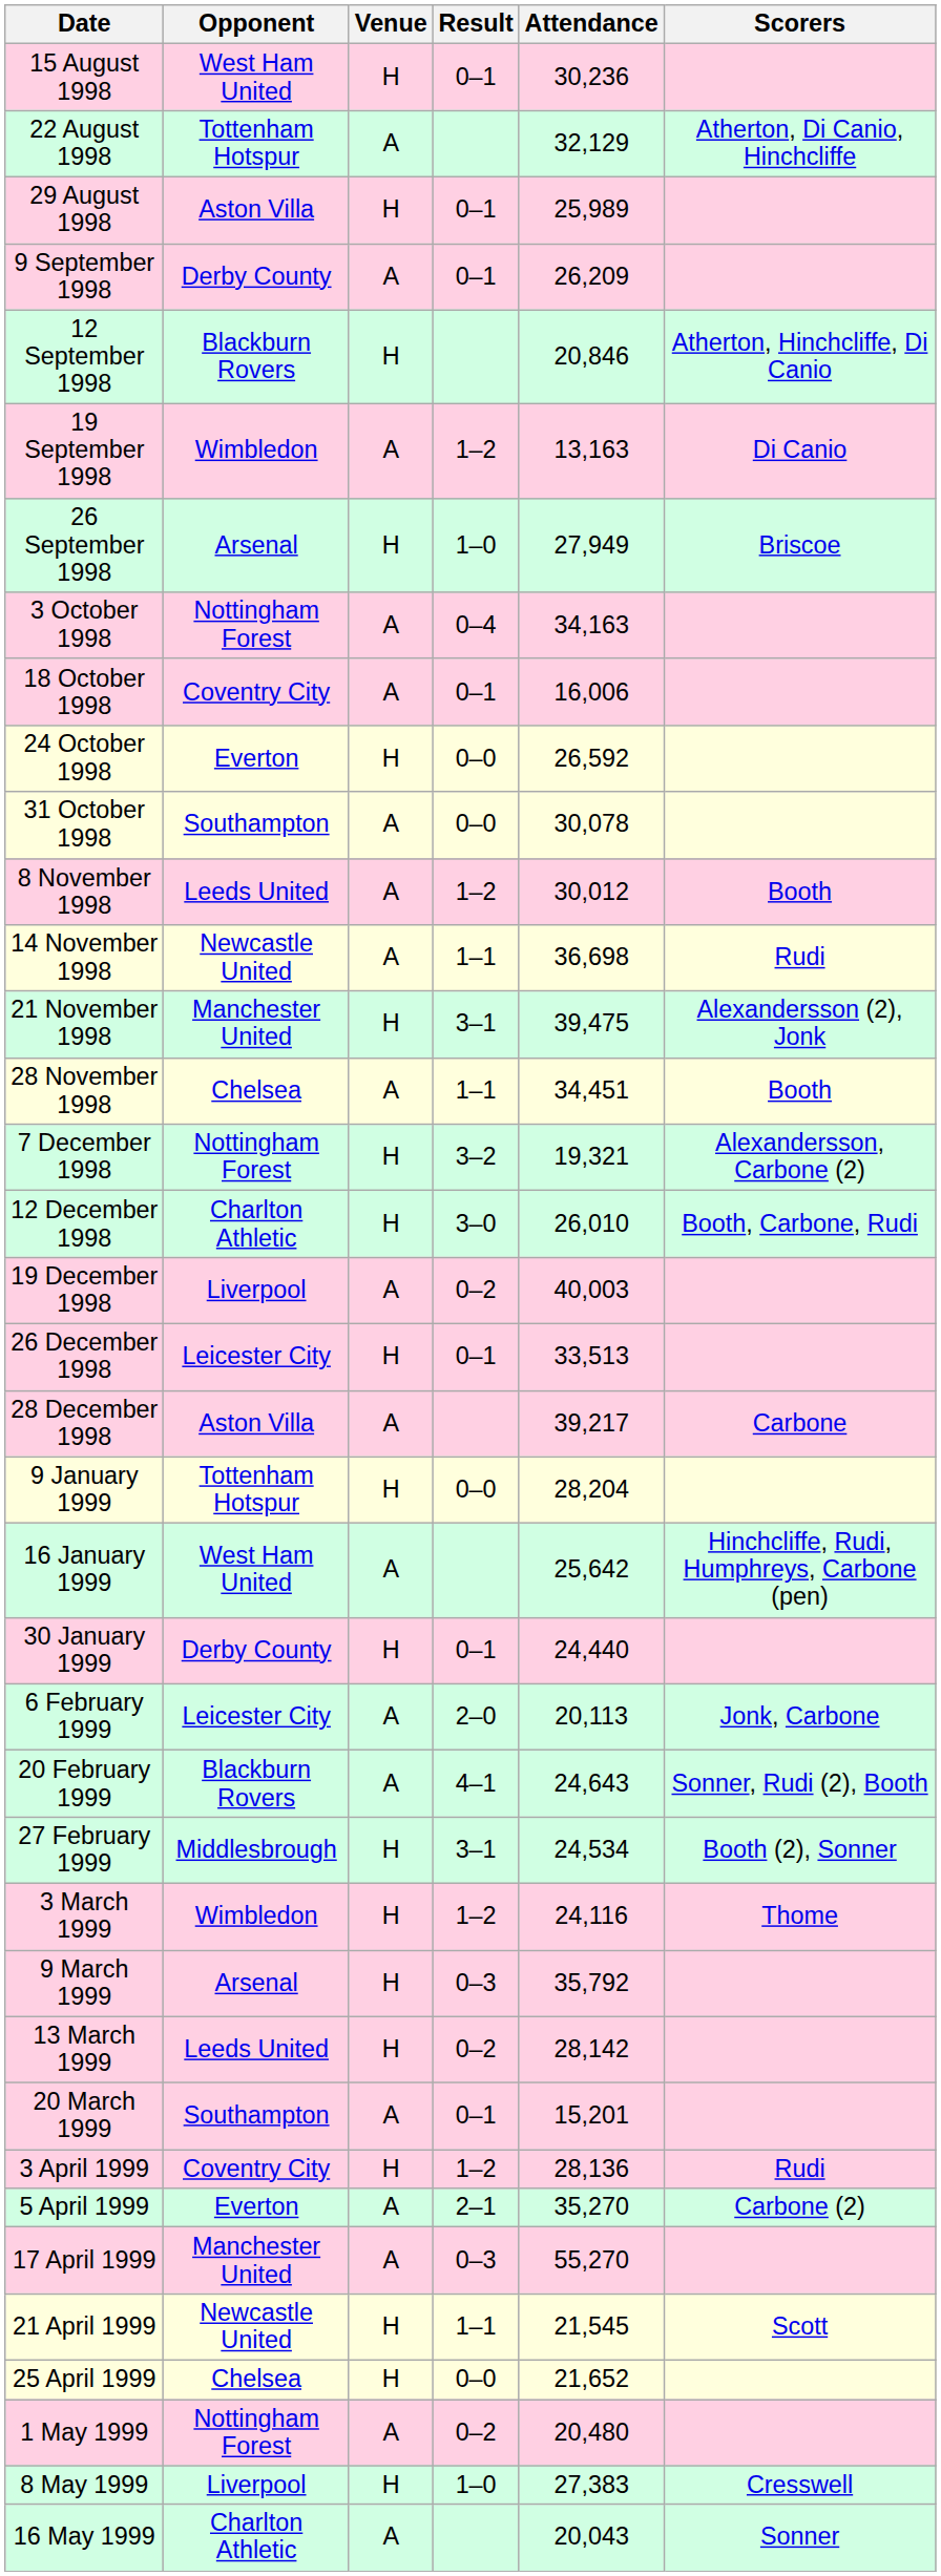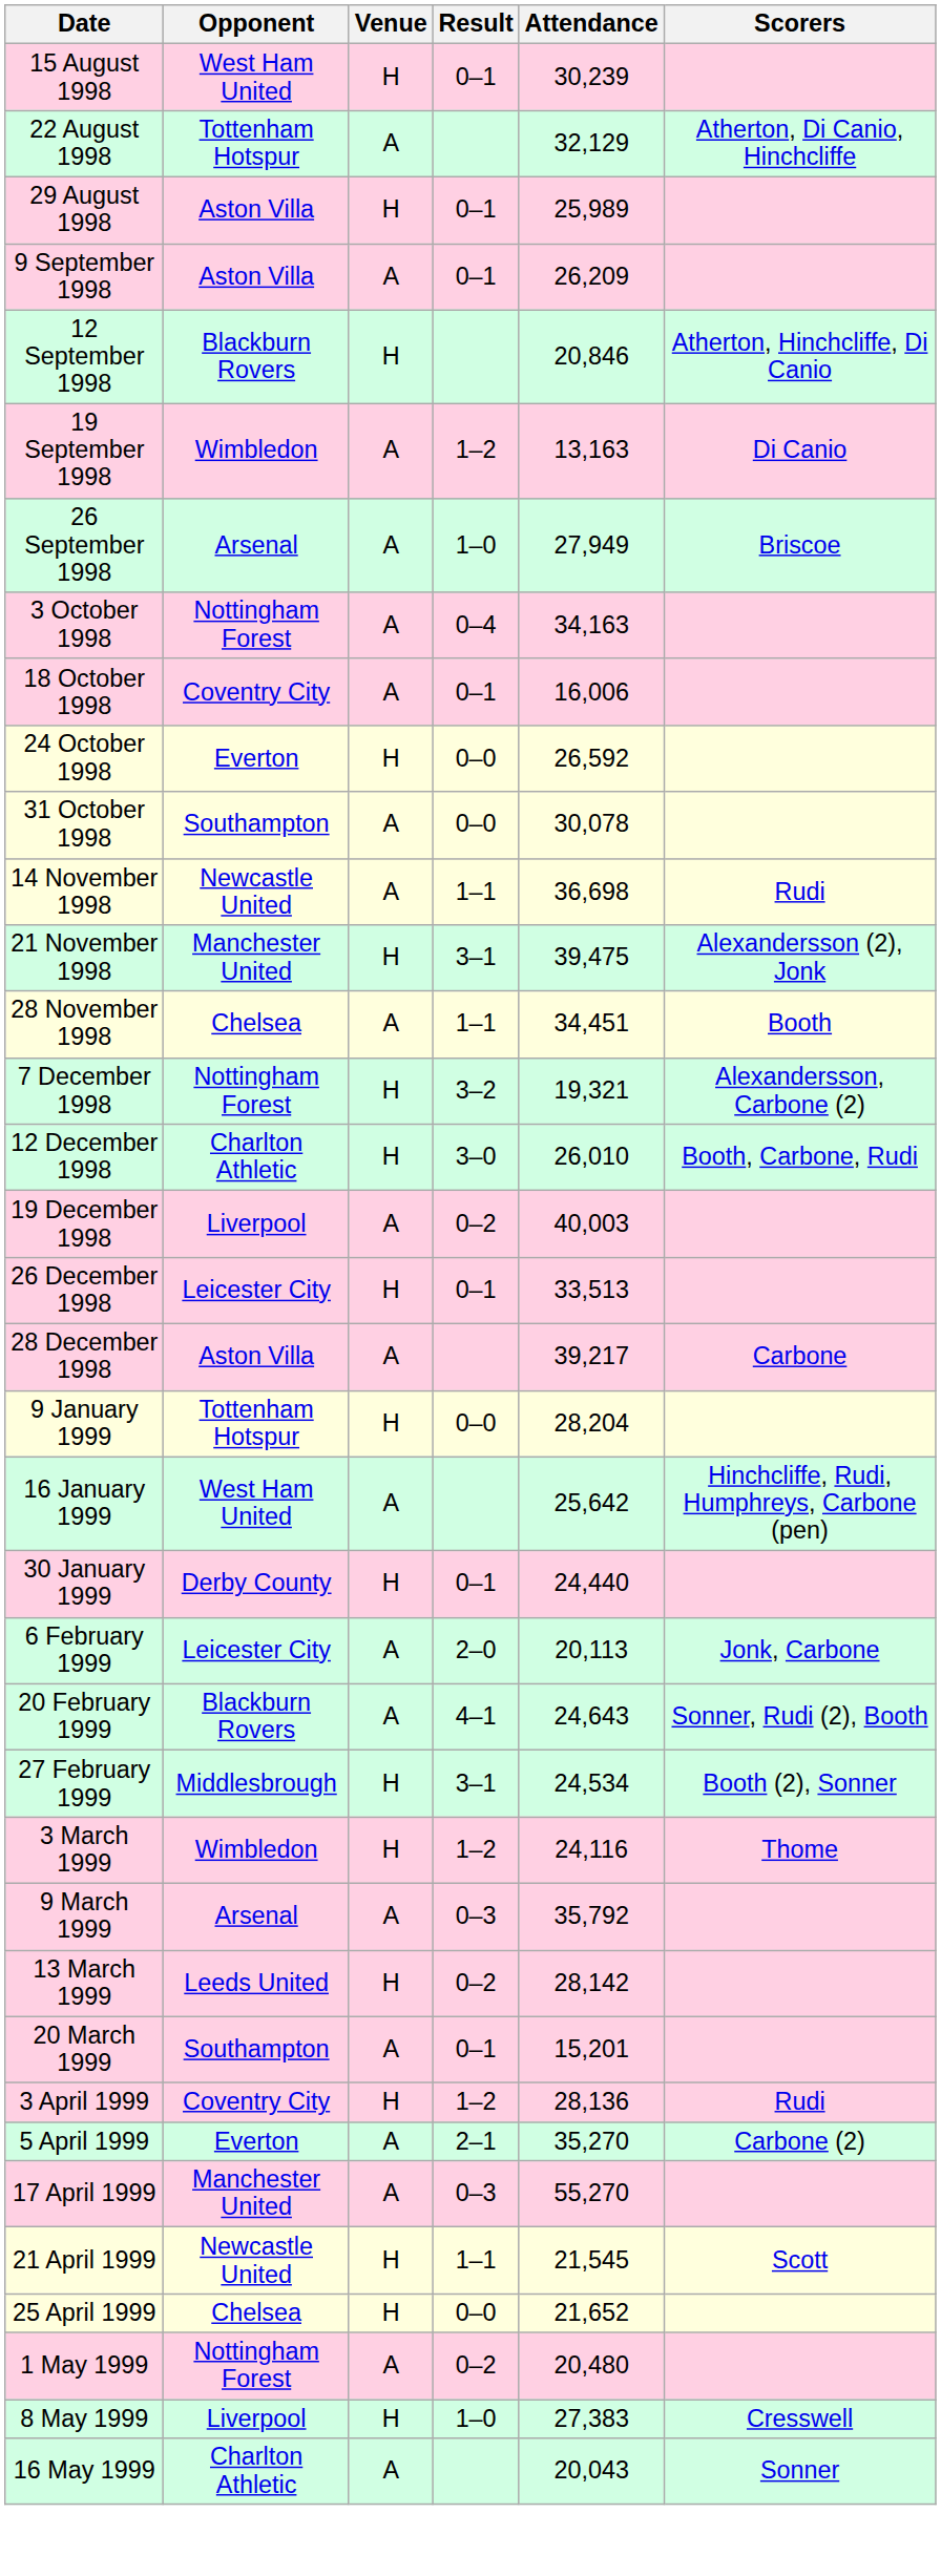 <table class="wikitable sortable" style="text-align:center;">
 <tr>
 <th>Date</th>
 <th>Opponent</th>
 <th>Venue</th>
 <th>Result</th>
 <th>Attendance</th>
 <th>Scorers</th>
 </tr>
 <tr style="background:#ffd0e3;">
 <td>15 August 1998</td>
 <td><a href='#'>West Ham United</a></td>
 <td>H</td>
 <td>0–1</td>
-<td>30,236</td>
+<td>30,239</td>
 <td></td>
 </tr>
 <tr style="background:#d0ffe3;">
 <td>22 August 1998</td>
 <td><a href='#'>Tottenham Hotspur</a></td>
 <td>A</td>
 <td></td>
 <td>32,129</td>
 <td><a href='#'>Atherton</a>, <a href='#'>Di Canio</a>, <a href='#'>Hinchcliffe</a></td>
 </tr>
 <tr style="background:#ffd0e3;">
 <td>29 August 1998</td>
 <td><a href='#'>Aston Villa</a></td>
 <td>H</td>
 <td>0–1</td>
 <td>25,989</td>
 <td></td>
 </tr>
 <tr style="background:#ffd0e3;">
 <td>9 September 1998</td>
-<td><a href='#'>Derby County</a></td>
+<td><a href='#'>Aston Villa</a></td>
 <td>A</td>
 <td>0–1</td>
 <td>26,209</td>
 <td></td>
 </tr>
 <tr style="background:#d0ffe3;">
 <td>12 September 1998</td>
 <td><a href='#'>Blackburn Rovers</a></td>
 <td>H</td>
 <td></td>
 <td>20,846</td>
 <td><a href='#'>Atherton</a>, <a href='#'>Hinchcliffe</a>, <a href='#'>Di Canio</a></td>
 </tr>
 <tr style="background:#ffd0e3;">
 <td>19 September 1998</td>
 <td><a href='#'>Wimbledon</a></td>
 <td>A</td>
 <td>1–2</td>
 <td>13,163</td>
 <td><a href='#'>Di Canio</a></td>
 </tr>
 <tr style="background:#d0ffe3;">
 <td>26 September 1998</td>
 <td><a href='#'>Arsenal</a></td>
-<td>H</td>
+<td>A</td>
 <td>1–0</td>
 <td>27,949</td>
 <td><a href='#'>Briscoe</a></td>
 </tr>
 <tr style="background:#ffd0e3;">
 <td>3 October 1998</td>
 <td><a href='#'>Nottingham Forest</a></td>
 <td>A</td>
 <td>0–4</td>
 <td>34,163</td>
 <td></td>
 </tr>
 <tr style="background:#ffd0e3;">
 <td>18 October 1998</td>
 <td><a href='#'>Coventry City</a></td>
 <td>A</td>
 <td>0–1</td>
 <td>16,006</td>
 <td></td>
 </tr>
 <tr style="background:#ffd;">
 <td>24 October 1998</td>
 <td><a href='#'>Everton</a></td>
 <td>H</td>
 <td>0–0</td>
 <td>26,592</td>
 <td></td>
 </tr>
 <tr style="background:#ffd;">
 <td>31 October 1998</td>
 <td><a href='#'>Southampton</a></td>
 <td>A</td>
 <td>0–0</td>
 <td>30,078</td>
 <td></td>
-</tr>
-<tr style="background:#ffd0e3;">
-<td>8 November 1998</td>
-<td><a href='#'>Leeds United</a></td>
-<td>A</td>
-<td>1–2</td>
-<td>30,012</td>
-<td><a href='#'>Booth</a></td>
 </tr>
 <tr style="background:#ffd;">
 <td>14 November 1998</td>
 <td><a href='#'>Newcastle United</a></td>
 <td>A</td>
 <td>1–1</td>
 <td>36,698</td>
 <td><a href='#'>Rudi</a></td>
 </tr>
 <tr style="background:#d0ffe3;">
 <td>21 November 1998</td>
 <td><a href='#'>Manchester United</a></td>
 <td>H</td>
 <td>3–1</td>
 <td>39,475</td>
 <td><a href='#'>Alexandersson</a> (2), <a href='#'>Jonk</a></td>
 </tr>
 <tr style="background:#ffd;">
 <td>28 November 1998</td>
 <td><a href='#'>Chelsea</a></td>
 <td>A</td>
 <td>1–1</td>
 <td>34,451</td>
 <td><a href='#'>Booth</a></td>
 </tr>
 <tr style="background:#d0ffe3;">
 <td>7 December 1998</td>
 <td><a href='#'>Nottingham Forest</a></td>
 <td>H</td>
 <td>3–2</td>
 <td>19,321</td>
 <td><a href='#'>Alexandersson</a>, <a href='#'>Carbone</a> (2)</td>
 </tr>
 <tr style="background:#d0ffe3;">
 <td>12 December 1998</td>
 <td><a href='#'>Charlton Athletic</a></td>
 <td>H</td>
 <td>3–0</td>
 <td>26,010</td>
 <td><a href='#'>Booth</a>, <a href='#'>Carbone</a>, <a href='#'>Rudi</a></td>
 </tr>
 <tr style="background:#ffd0e3;">
 <td>19 December 1998</td>
 <td><a href='#'>Liverpool</a></td>
 <td>A</td>
 <td>0–2</td>
 <td>40,003</td>
 <td></td>
 </tr>
 <tr style="background:#ffd0e3;">
 <td>26 December 1998</td>
 <td><a href='#'>Leicester City</a></td>
 <td>H</td>
 <td>0–1</td>
 <td>33,513</td>
 <td></td>
 </tr>
 <tr style="background:#ffd0e3;">
 <td>28 December 1998</td>
 <td><a href='#'>Aston Villa</a></td>
 <td>A</td>
 <td></td>
 <td>39,217</td>
 <td><a href='#'>Carbone</a></td>
 </tr>
 <tr style="background:#ffd;">
 <td>9 January 1999</td>
 <td><a href='#'>Tottenham Hotspur</a></td>
 <td>H</td>
 <td>0–0</td>
 <td>28,204</td>
 <td></td>
 </tr>
 <tr style="background:#d0ffe3;">
 <td>16 January 1999</td>
 <td><a href='#'>West Ham United</a></td>
 <td>A</td>
 <td></td>
 <td>25,642</td>
 <td><a href='#'>Hinchcliffe</a>, <a href='#'>Rudi</a>, <a href='#'>Humphreys</a>, <a href='#'>Carbone</a> (pen)</td>
 </tr>
 <tr style="background:#ffd0e3;">
 <td>30 January 1999</td>
 <td><a href='#'>Derby County</a></td>
 <td>H</td>
 <td>0–1</td>
 <td>24,440</td>
 <td></td>
 </tr>
 <tr style="background:#d0ffe3;">
 <td>6 February 1999</td>
 <td><a href='#'>Leicester City</a></td>
 <td>A</td>
 <td>2–0</td>
 <td>20,113</td>
 <td><a href='#'>Jonk</a>, <a href='#'>Carbone</a></td>
 </tr>
 <tr style="background:#d0ffe3;">
 <td>20 February 1999</td>
 <td><a href='#'>Blackburn Rovers</a></td>
 <td>A</td>
 <td>4–1</td>
 <td>24,643</td>
 <td><a href='#'>Sonner</a>, <a href='#'>Rudi</a> (2), <a href='#'>Booth</a></td>
 </tr>
 <tr style="background:#d0ffe3;">
 <td>27 February 1999</td>
 <td><a href='#'>Middlesbrough</a></td>
 <td>H</td>
 <td>3–1</td>
 <td>24,534</td>
 <td><a href='#'>Booth</a> (2), <a href='#'>Sonner</a></td>
 </tr>
 <tr style="background:#ffd0e3;">
 <td>3 March 1999</td>
 <td><a href='#'>Wimbledon</a></td>
 <td>H</td>
 <td>1–2</td>
 <td>24,116</td>
 <td><a href='#'>Thome</a></td>
 </tr>
 <tr style="background:#ffd0e3;">
 <td>9 March 1999</td>
 <td><a href='#'>Arsenal</a></td>
-<td>H</td>
+<td>A</td>
 <td>0–3</td>
 <td>35,792</td>
 <td></td>
 </tr>
 <tr style="background:#ffd0e3;">
 <td>13 March 1999</td>
 <td><a href='#'>Leeds United</a></td>
 <td>H</td>
 <td>0–2</td>
 <td>28,142</td>
 <td></td>
 </tr>
 <tr style="background:#ffd0e3;">
 <td>20 March 1999</td>
 <td><a href='#'>Southampton</a></td>
 <td>A</td>
 <td>0–1</td>
 <td>15,201</td>
 <td></td>
 </tr>
 <tr style="background:#ffd0e3;">
 <td>3 April 1999</td>
 <td><a href='#'>Coventry City</a></td>
 <td>H</td>
 <td>1–2</td>
 <td>28,136</td>
 <td><a href='#'>Rudi</a></td>
 </tr>
 <tr style="background:#d0ffe3;">
 <td>5 April 1999</td>
 <td><a href='#'>Everton</a></td>
 <td>A</td>
 <td>2–1</td>
 <td>35,270</td>
 <td><a href='#'>Carbone</a> (2)</td>
 </tr>
 <tr style="background:#ffd0e3;">
 <td>17 April 1999</td>
 <td><a href='#'>Manchester United</a></td>
 <td>A</td>
 <td>0–3</td>
 <td>55,270</td>
 <td></td>
 </tr>
 <tr style="background:#ffd;">
 <td>21 April 1999</td>
 <td><a href='#'>Newcastle United</a></td>
 <td>H</td>
 <td>1–1</td>
 <td>21,545</td>
 <td><a href='#'>Scott</a></td>
 </tr>
 <tr style="background:#ffd;">
 <td>25 April 1999</td>
 <td><a href='#'>Chelsea</a></td>
 <td>H</td>
 <td>0–0</td>
 <td>21,652</td>
 <td></td>
 </tr>
 <tr style="background:#ffd0e3;">
 <td>1 May 1999</td>
 <td><a href='#'>Nottingham Forest</a></td>
 <td>A</td>
 <td>0–2</td>
 <td>20,480</td>
 <td></td>
 </tr>
 <tr style="background:#d0ffe3;">
 <td>8 May 1999</td>
 <td><a href='#'>Liverpool</a></td>
 <td>H</td>
 <td>1–0</td>
 <td>27,383</td>
 <td><a href='#'>Cresswell</a></td>
 </tr>
 <tr style="background:#d0ffe3;">
 <td>16 May 1999</td>
 <td><a href='#'>Charlton Athletic</a></td>
 <td>A</td>
 <td></td>
 <td>20,043</td>
 <td><a href='#'>Sonner</a></td>
 </tr>
 </table>
